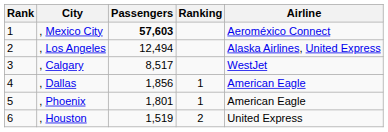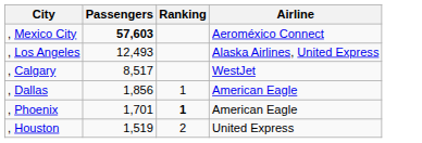 <table class="wikitable" style="font-size: 90%" width= align=>
 <tr>
-<th>Rank</th>
 <th>City</th>
 <th>Passengers</th>
 <th>Ranking</th>
 <th>Airline</th>
 </tr>
 <tr>
-<td>1</td>
 <td>, <a href='#'>Mexico City</a></td>
 <td align="right"><strong>57,603</strong></td>
 <td align="center"></td>
 <td><a href='#'>Aeroméxico Connect</a></td>
 </tr>
 <tr>
-<td>2</td>
 <td>, <a href='#'>Los Angeles</a></td>
-<td align="right">12,494</td>
+<td align="right">12,493</td>
 <td align="center"></td>
 <td><a href='#'>Alaska Airlines</a>, <a href='#'>United Express</a></td>
 </tr>
 <tr>
-<td>3</td>
 <td>, <a href='#'>Calgary</a></td>
 <td align="right">8,517</td>
 <td align="center"></td>
 <td><a href='#'>WestJet</a></td>
 </tr>
 <tr>
-<td>4</td>
 <td>, <a href='#'>Dallas</a></td>
 <td align="right">1,856</td>
 <td align="center"> 1</td>
 <td><a href='#'>American Eagle</a></td>
 </tr>
 <tr>
-<td>5</td>
 <td>, <a href='#'>Phoenix</a></td>
-<td align="right">1,801</td>
-<td align="center"> 1</td>
+<td align="right">1,701</td>
+<td align="center"><strong> 1</strong></td>
 <td>American Eagle</td>
 </tr>
 <tr>
-<td>6</td>
 <td>, <a href='#'>Houston</a></td>
 <td align="right">1,519</td>
 <td align="center"> 2</td>
 <td>United Express</td>
 </tr>
 </table>
